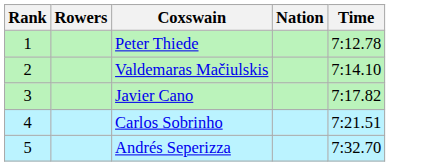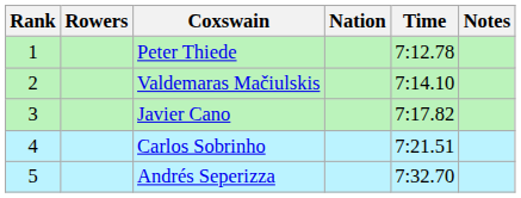 <table class="wikitable sortable" style="text-align:center">
 <tr>
 <th>Rank</th>
 <th>Rowers</th>
 <th>Coxswain</th>
 <th>Nation</th>
 <th>Time</th>
+<th>Notes</th>
 </tr>
 <tr bgcolor=bbf3bb>
 <td>1</td>
 <td align=left data-sort-value="Peter, Michael"></td>
 <td align=left data-sort-value="Thiede, Peter"><a href='#'>Peter Thiede</a></td>
 <td align=left></td>
 <td>7:12.78</td>
+<td></td>
 </tr>
 <tr bgcolor=bbf3bb>
 <td>2</td>
 <td align=left data-sort-value="Bagdonas, Juozas"></td>
 <td align=left data-sort-value="Mačiulskis, Valdemaras"><a href='#'>Valdemaras Mačiulskis</a></td>
 <td align=left></td>
 <td>7:14.10</td>
+<td></td>
 </tr>
 <tr bgcolor=bbf3bb>
 <td>3</td>
 <td align=left data-sort-value="Bugarín, José Ignacio"></td>
 <td align=left data-sort-value="Cano, Javier"><a href='#'>Javier Cano</a></td>
 <td align=left></td>
 <td>7:17.82</td>
+<td></td>
 </tr>
 <tr bgcolor=bbf3ff>
 <td>4</td>
 <td align=left data-sort-value="Almeida, Carlos de"></td>
 <td align=left data-sort-value="Sobrinho, Carlos"><a href='#'>Carlos Sobrinho</a></td>
 <td align=left></td>
 <td>7:21.51</td>
+<td></td>
 </tr>
 <tr bgcolor=bbf3ff>
 <td>5</td>
 <td align=left data-sort-value="Banchev, Ivaylo"></td>
 <td align=left data-sort-value="Seperizza, Andrés"><a href='#'>Andrés Seperizza</a></td>
 <td align=left></td>
 <td>7:32.70</td>
+<td></td>
 </tr>
 </table>
